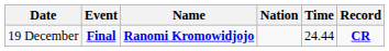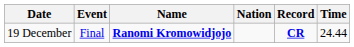 <table class="wikitable" style=text-align:center>
 <tr>
 <th>Date</th>
 <th>Event</th>
 <th>Name</th>
 <th>Nation</th>
+<th>Record</th>
 <th>Time</th>
-<th>Record</th>
 </tr>
 <tr>
 <td>19 December</td>
-<td><strong><a href='#'>Final</a></strong></td>
+<td><a href='#'>Final</a></td>
 <td align=left><strong><a href='#'>Ranomi Kromowidjojo</a></strong></td>
 <td align=left></td>
+<td><strong><a href='#'>CR</a></strong></td>
 <td>24.44</td>
-<td><strong><a href='#'>CR</a></strong></td>
 </tr>
 </table>
